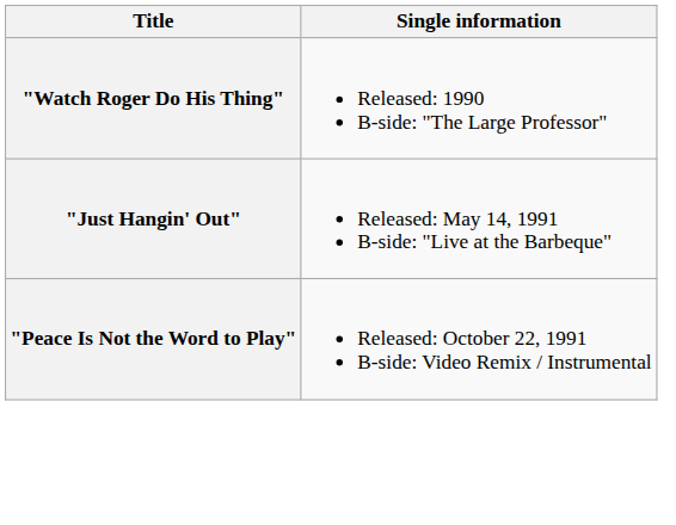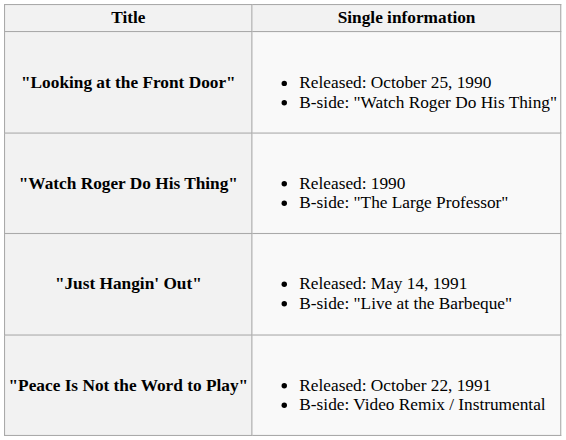 <table class="wikitable plainrowheaders">
 <tr>
 <th>Title</th>
 <th>Single information</th>
+</tr>
+<tr>
+<th scope="row">"Looking at the Front Door"</th>
+<td><br><ul><li>Released: October 25, 1990</li><li>B-side: "Watch Roger Do His Thing"</li></ul></td>
 </tr>
 <tr>
 <th scope="row">"Watch Roger Do His Thing"</th>
 <td><br><ul><li>Released: 1990</li><li>B-side: "The Large Professor"</li></ul></td>
 </tr>
 <tr>
 <th scope="row">"Just Hangin' Out"</th>
 <td><br><ul><li>Released: May 14, 1991</li><li>B-side: "Live at the Barbeque"</li></ul></td>
 </tr>
 <tr>
 <th scope="row">"Peace Is Not the Word to Play"</th>
 <td><br><ul><li>Released: October 22, 1991</li><li>B-side: Video Remix / Instrumental</li></ul></td>
 </tr>
 </table>
